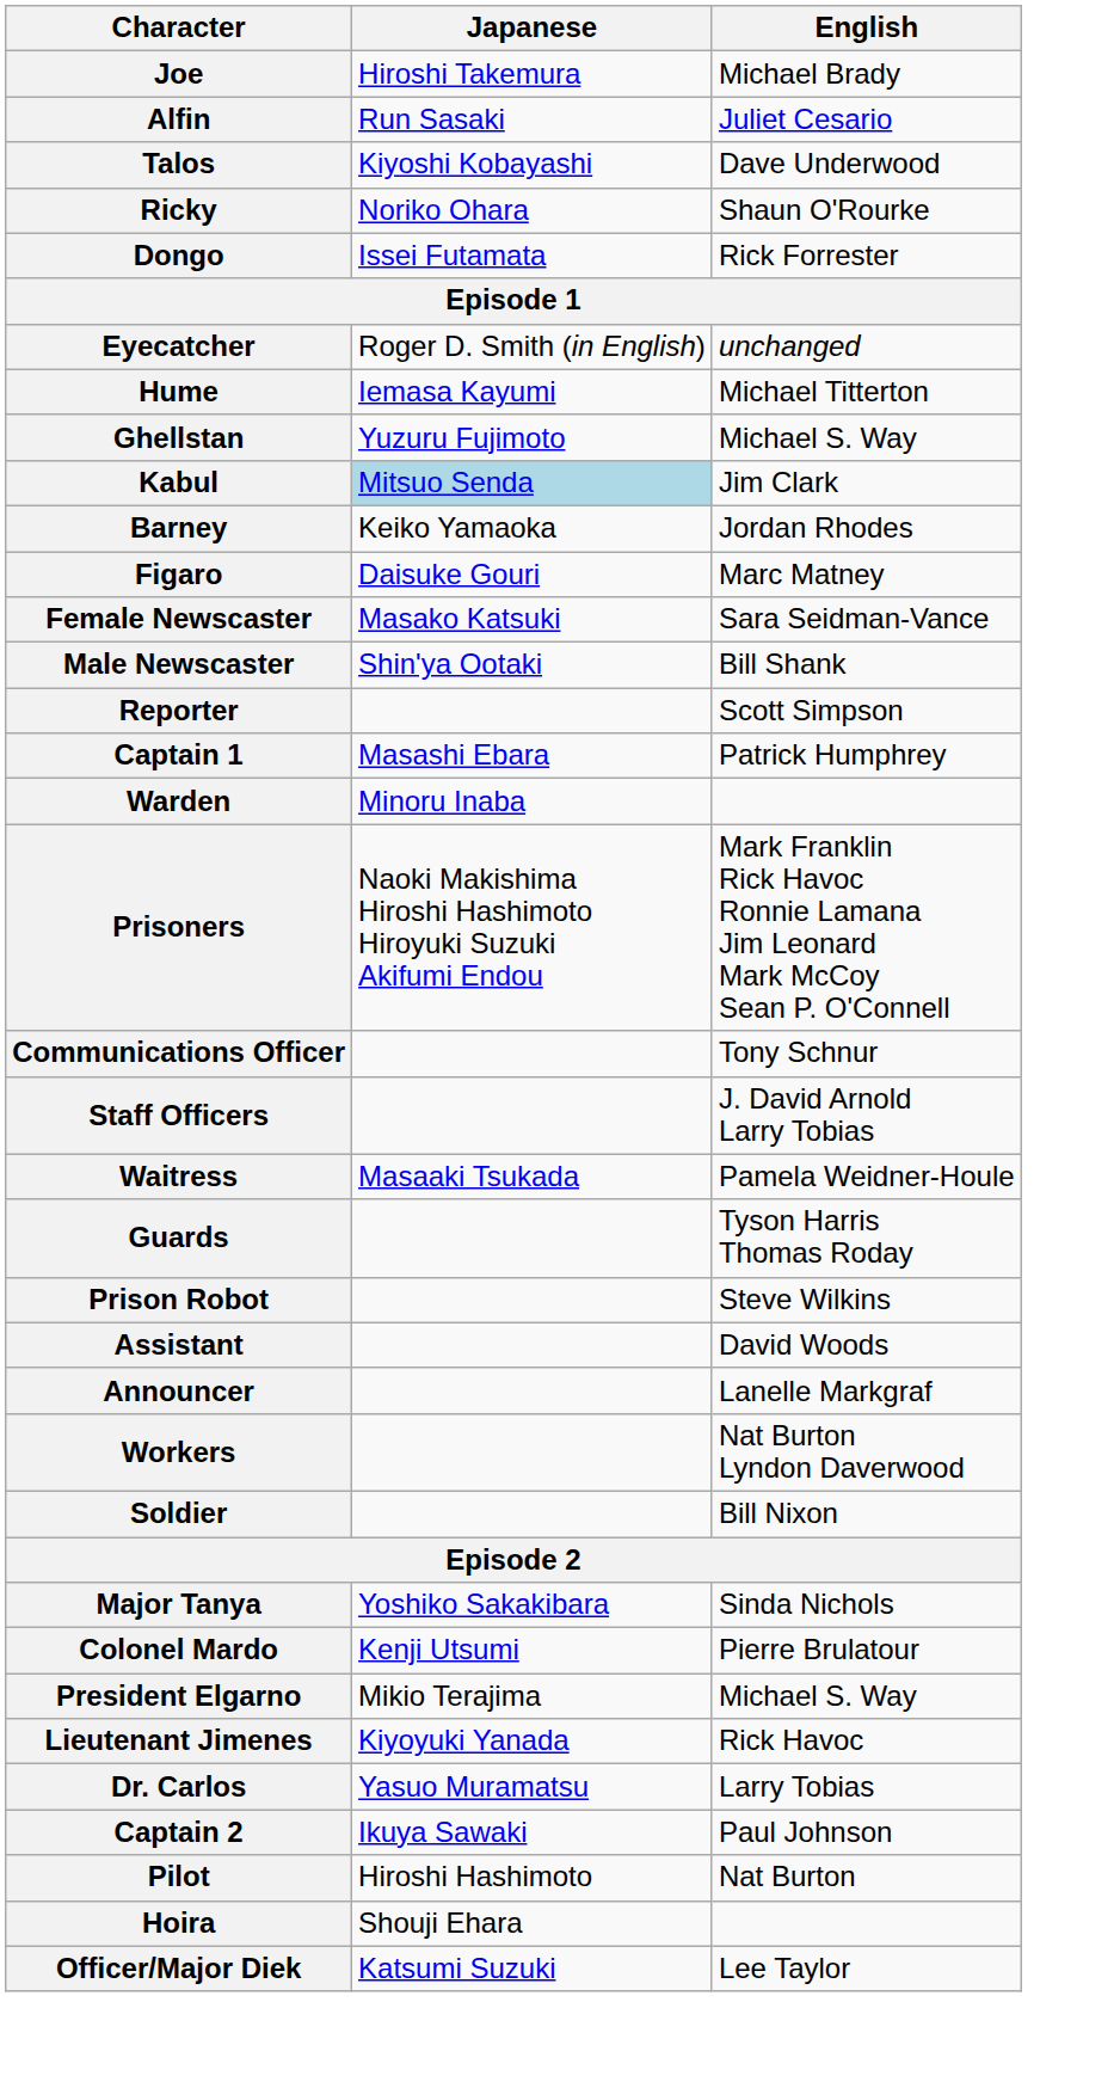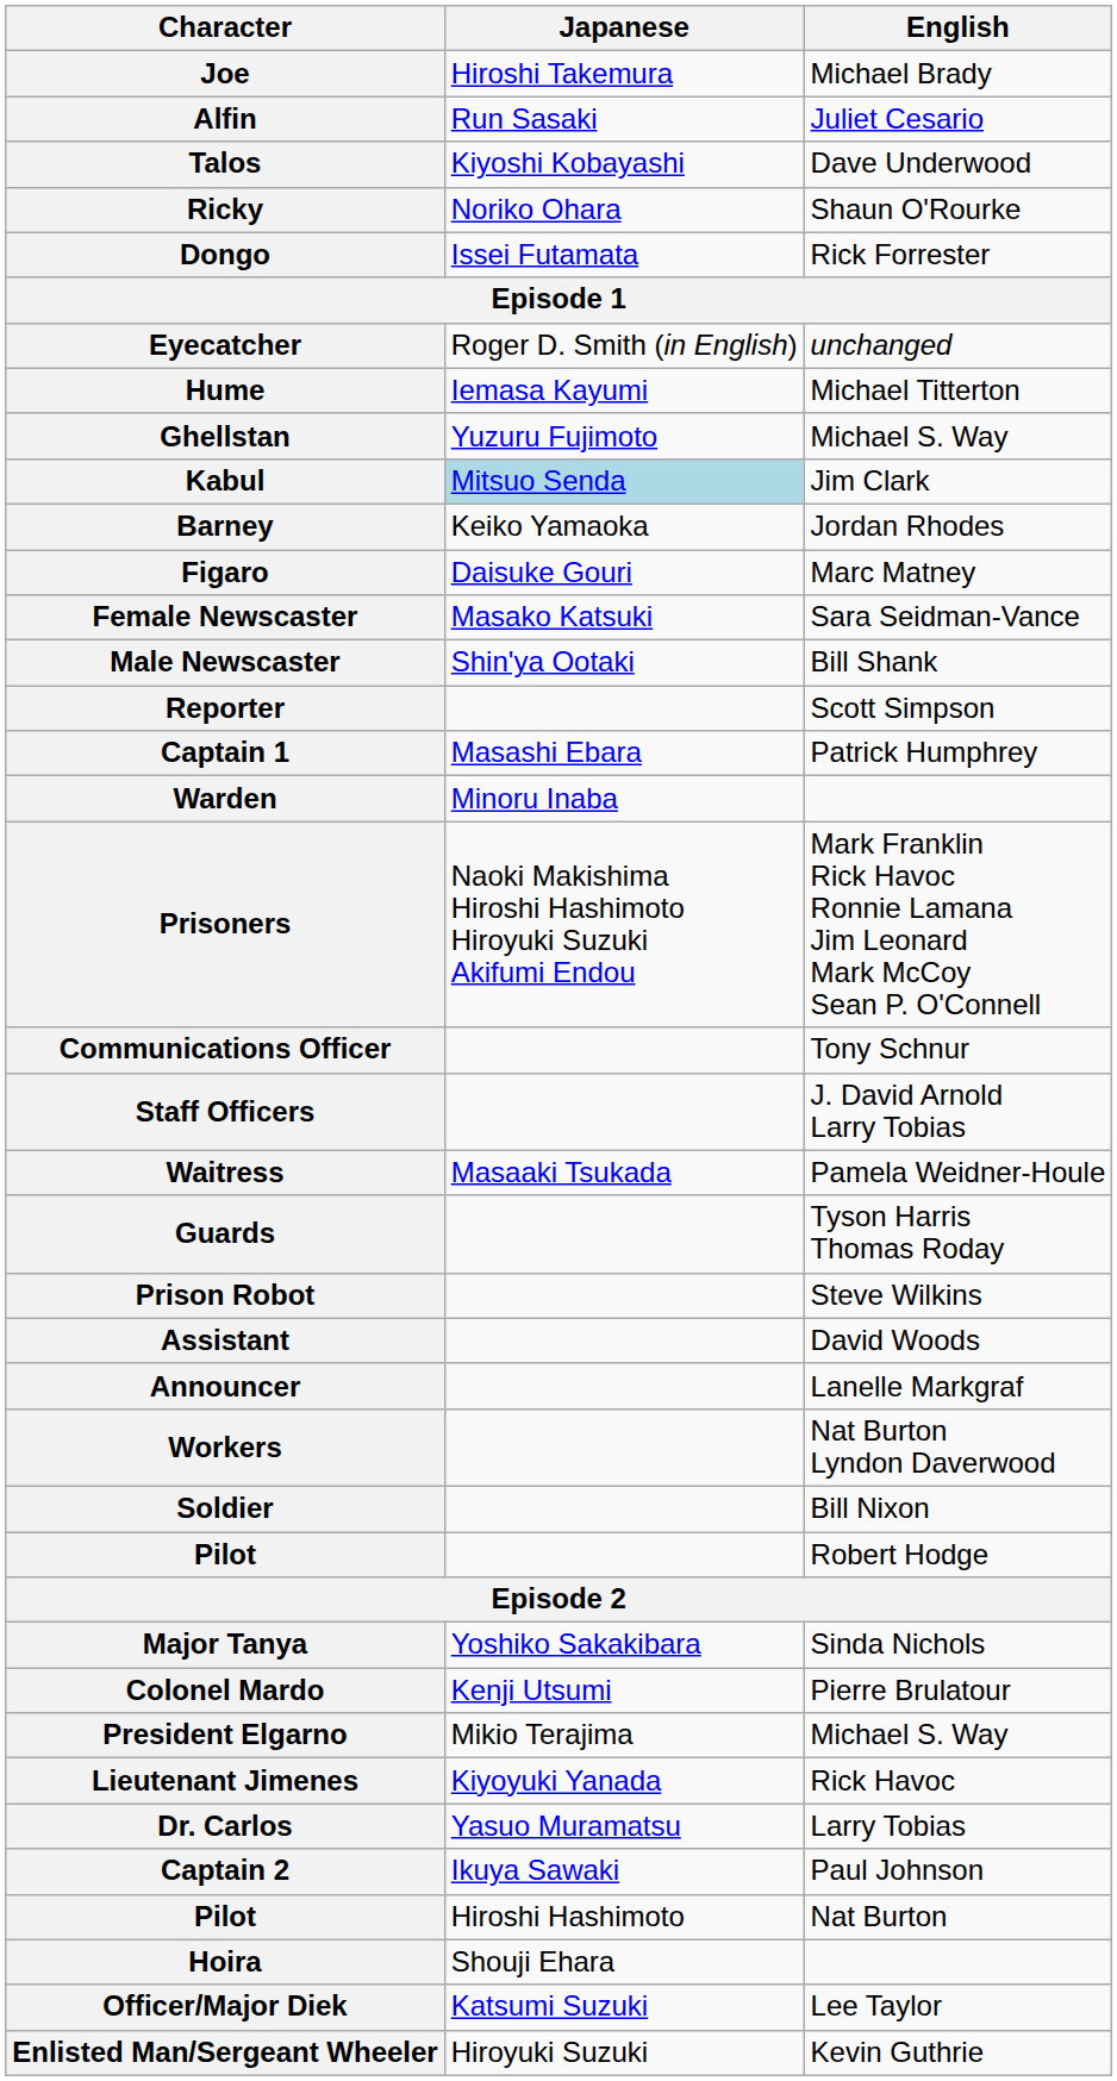 <table class="wikitable mw-collapsible mw-collapsed">
 <tr>
 <th>Character</th>
 <th>Japanese</th>
 <th>English</th>
 </tr>
 <tr>
 <th>Joe</th>
 <td><a href='#'>Hiroshi Takemura</a></td>
 <td>Michael Brady</td>
 </tr>
 <tr>
 <th>Alfin</th>
 <td><a href='#'>Run Sasaki</a></td>
 <td><a href='#'>Juliet Cesario</a></td>
 </tr>
 <tr>
 <th>Talos</th>
 <td><a href='#'>Kiyoshi Kobayashi</a></td>
 <td>Dave Underwood</td>
 </tr>
 <tr>
 <th>Ricky</th>
 <td><a href='#'>Noriko Ohara</a></td>
 <td>Shaun O'Rourke</td>
 </tr>
 <tr>
 <th>Dongo</th>
 <td><a href='#'>Issei Futamata</a></td>
 <td>Rick Forrester</td>
 </tr>
 <tr>
 <th colspan="3">Episode 1</th>
 </tr>
 <tr>
 <th>Eyecatcher</th>
 <td>Roger D. Smith (<em>in English</em>)</td>
 <td><em>unchanged</em></td>
 </tr>
 <tr>
 <th>Hume</th>
 <td><a href='#'>Iemasa Kayumi</a></td>
 <td>Michael Titterton</td>
 </tr>
 <tr>
 <th>Ghellstan</th>
 <td><a href='#'>Yuzuru Fujimoto</a></td>
 <td>Michael S. Way</td>
 </tr>
 <tr>
 <th>Kabul</th>
 <td style="background: lightblue;"><a href='#'>Mitsuo Senda</a></td>
 <td>Jim Clark</td>
 </tr>
 <tr>
 <th>Barney</th>
 <td>Keiko Yamaoka</td>
 <td>Jordan Rhodes</td>
 </tr>
 <tr>
 <th>Figaro</th>
 <td><a href='#'>Daisuke Gouri</a></td>
 <td>Marc Matney</td>
 </tr>
 <tr>
 <th>Female Newscaster</th>
 <td><a href='#'>Masako Katsuki</a></td>
 <td>Sara Seidman-Vance</td>
 </tr>
 <tr>
 <th>Male Newscaster</th>
 <td><a href='#'>Shin'ya Ootaki</a></td>
 <td>Bill Shank</td>
 </tr>
 <tr>
 <th>Reporter</th>
 <td></td>
 <td>Scott Simpson</td>
 </tr>
 <tr>
 <th>Captain 1</th>
 <td><a href='#'>Masashi Ebara</a></td>
 <td>Patrick Humphrey</td>
 </tr>
 <tr>
 <th>Warden</th>
 <td><a href='#'>Minoru Inaba</a></td>
 <td></td>
 </tr>
 <tr>
 <th>Prisoners</th>
 <td>Naoki Makishima<br>Hiroshi Hashimoto<br>Hiroyuki Suzuki<br><a href='#'>Akifumi Endou</a></td>
 <td>Mark Franklin<br>Rick Havoc<br>Ronnie Lamana<br>Jim Leonard<br>Mark McCoy<br>Sean P. O'Connell</td>
 </tr>
 <tr>
 <th>Communications Officer</th>
 <td></td>
 <td>Tony Schnur</td>
 </tr>
 <tr>
 <th>Staff Officers</th>
 <td></td>
 <td>J. David Arnold<br>Larry Tobias</td>
 </tr>
 <tr>
 <th>Waitress</th>
 <td><a href='#'>Masaaki Tsukada</a></td>
 <td>Pamela Weidner-Houle</td>
 </tr>
 <tr>
 <th>Guards</th>
 <td></td>
 <td>Tyson Harris<br>Thomas Roday</td>
 </tr>
 <tr>
 <th>Prison Robot</th>
 <td></td>
 <td>Steve Wilkins</td>
 </tr>
 <tr>
 <th>Assistant</th>
 <td></td>
 <td>David Woods</td>
 </tr>
 <tr>
 <th>Announcer</th>
 <td></td>
 <td>Lanelle Markgraf</td>
 </tr>
 <tr>
 <th>Workers</th>
 <td></td>
 <td>Nat Burton<br>Lyndon Daverwood</td>
 </tr>
 <tr>
 <th>Soldier</th>
 <td></td>
 <td>Bill Nixon</td>
 </tr>
 <tr>
+<th>Pilot</th>
+<td></td>
+<td>Robert Hodge</td>
+</tr>
+<tr>
 <th colspan="3">Episode 2</th>
 </tr>
 <tr>
 <th>Major Tanya</th>
 <td><a href='#'>Yoshiko Sakakibara</a></td>
 <td>Sinda Nichols</td>
 </tr>
 <tr>
 <th>Colonel Mardo</th>
 <td><a href='#'>Kenji Utsumi</a></td>
 <td>Pierre Brulatour</td>
 </tr>
 <tr>
 <th>President Elgarno</th>
 <td>Mikio Terajima</td>
 <td>Michael S. Way</td>
 </tr>
 <tr>
 <th>Lieutenant Jimenes</th>
 <td><a href='#'>Kiyoyuki Yanada</a></td>
 <td>Rick Havoc</td>
 </tr>
 <tr>
 <th>Dr. Carlos</th>
 <td><a href='#'>Yasuo Muramatsu</a></td>
 <td>Larry Tobias</td>
 </tr>
 <tr>
 <th>Captain 2</th>
 <td><a href='#'>Ikuya Sawaki</a></td>
 <td>Paul Johnson</td>
 </tr>
 <tr>
 <th>Pilot</th>
 <td>Hiroshi Hashimoto</td>
 <td>Nat Burton</td>
 </tr>
 <tr>
 <th>Hoira</th>
 <td>Shouji Ehara</td>
 <td></td>
 </tr>
 <tr>
 <th>Officer/Major Diek</th>
 <td><a href='#'>Katsumi Suzuki</a></td>
 <td>Lee Taylor</td>
 </tr>
+<tr>
+<th>Enlisted Man/Sergeant Wheeler</th>
+<td>Hiroyuki Suzuki</td>
+<td>Kevin Guthrie</td>
+</tr>
 </table>
